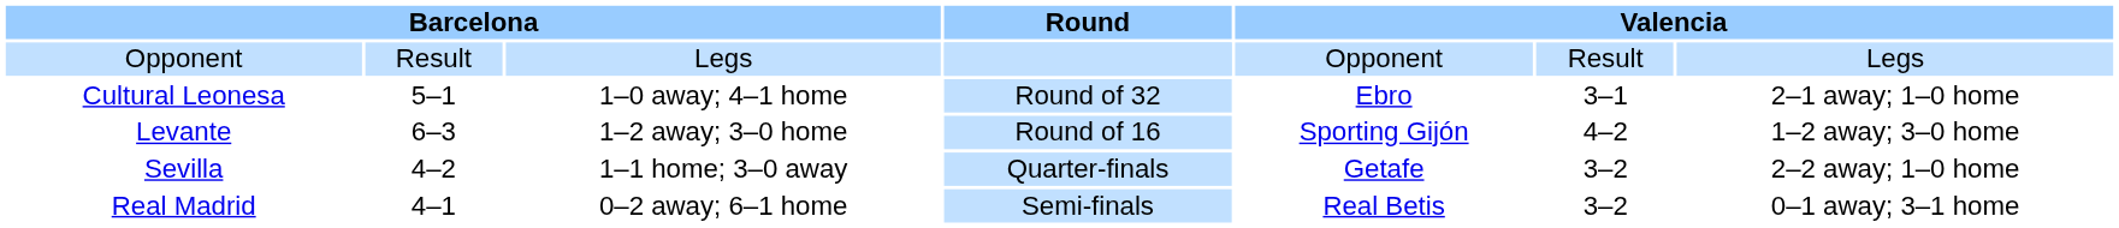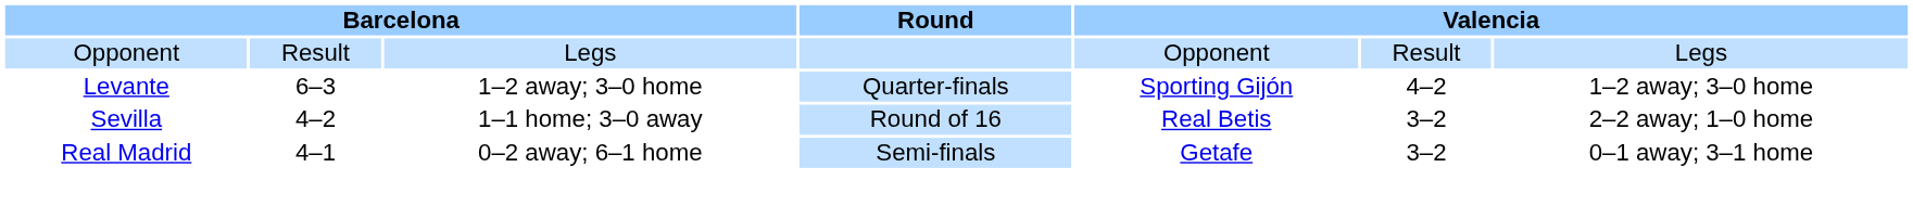 <table style="width:100%; text-align:center;">
 <tr style="vertical-align:top; background:#9cf;">
 <th colspan=3 style="width:1*">Barcelona</th>
 <th><strong>Round</strong></th>
 <th colspan=3 style="width:1*">Valencia</th>
 </tr>
 <tr style="vertical-align:top; background:#c1e0ff;">
 <td>Opponent</td>
 <td>Result</td>
 <td>Legs</td>
 <td style="background:#c1e0ff;"></td>
 <td>Opponent</td>
 <td>Result</td>
 <td>Legs</td>
 </tr>
 <tr>
-<td><a href='#'>Cultural Leonesa</a></td>
-<td>5–1</td>
-<td>1–0 away; 4–1 home</td>
-<td style="background:#c1e0ff;">Round of 32</td>
-<td><a href='#'>Ebro</a></td>
-<td>3–1</td>
-<td>2–1 away; 1–0 home</td>
-</tr>
-<tr>
 <td><a href='#'>Levante</a></td>
 <td>6–3</td>
 <td>1–2 away; 3–0 home</td>
-<td style="background:#c1e0ff;">Round of 16</td>
+<td style="background:#c1e0ff;">Quarter-finals</td>
 <td><a href='#'>Sporting Gijón</a></td>
 <td>4–2</td>
 <td>1–2 away; 3–0 home</td>
 </tr>
 <tr>
 <td><a href='#'>Sevilla</a></td>
 <td>4–2</td>
 <td>1–1 home; 3–0 away</td>
-<td style="background:#c1e0ff;">Quarter-finals</td>
-<td><a href='#'>Getafe</a></td>
+<td style="background:#c1e0ff;">Round of 16</td>
+<td><a href='#'>Real Betis</a></td>
 <td>3–2</td>
 <td>2–2 away; 1–0 home</td>
 </tr>
 <tr>
 <td><a href='#'>Real Madrid</a></td>
 <td>4–1</td>
 <td>0–2 away; 6–1 home</td>
 <td style="background:#c1e0ff;">Semi-finals</td>
-<td><a href='#'>Real Betis</a></td>
+<td><a href='#'>Getafe</a></td>
 <td>3–2</td>
 <td>0–1 away; 3–1 home</td>
 </tr>
 </table>
